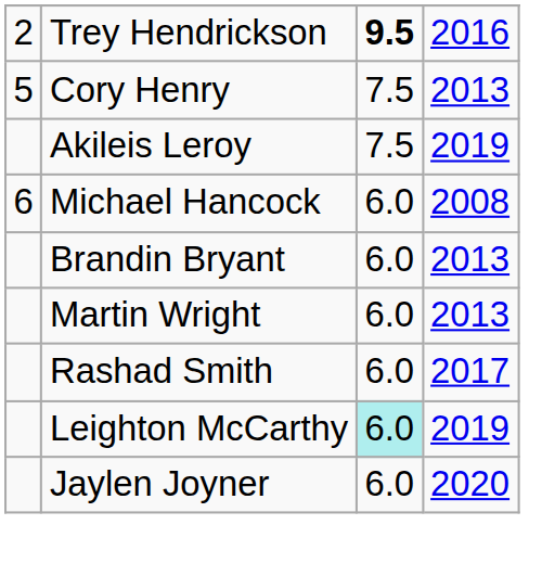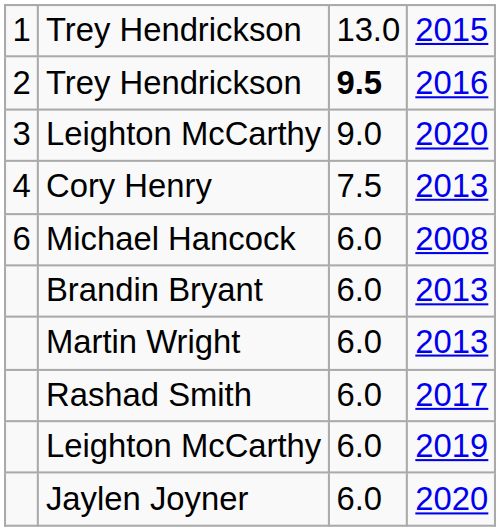 <table class="wikitable">
 <tr>
+</tr>
+<tr>
+<td>1</td>
+<td>Trey Hendrickson</td>
+<td>13.0</td>
+<td><a href='#'>2015</a></td>
 </tr>
 <tr>
 <td>2</td>
 <td>Trey Hendrickson</td>
 <td><strong>9.5</strong></td>
 <td><a href='#'>2016</a></td>
 </tr>
 <tr>
-<td>5</td>
+<td>3</td>
+<td>Leighton McCarthy</td>
+<td>9.0</td>
+<td><a href='#'>2020</a></td>
+</tr>
+<tr>
+<td>4</td>
 <td>Cory Henry</td>
 <td>7.5</td>
 <td><a href='#'>2013</a></td>
-</tr>
-<tr>
-<td></td>
-<td>Akileis Leroy</td>
-<td>7.5</td>
-<td><a href='#'>2019</a></td>
 </tr>
 <tr>
 <td>6</td>
 <td>Michael Hancock</td>
 <td>6.0</td>
 <td><a href='#'>2008</a></td>
 </tr>
 <tr>
 <td></td>
 <td>Brandin Bryant</td>
 <td>6.0</td>
 <td><a href='#'>2013</a></td>
 </tr>
 <tr>
 <td></td>
 <td>Martin Wright</td>
 <td>6.0</td>
 <td><a href='#'>2013</a></td>
 </tr>
 <tr>
 <td></td>
 <td>Rashad Smith</td>
 <td>6.0</td>
 <td><a href='#'>2017</a></td>
 </tr>
 <tr>
 <td></td>
 <td>Leighton McCarthy</td>
-<td style="background: paleturquoise;">6.0</td>
+<td>6.0</td>
 <td><a href='#'>2019</a></td>
 </tr>
 <tr>
 <td></td>
 <td>Jaylen Joyner</td>
 <td>6.0</td>
 <td><a href='#'>2020</a></td>
 </tr>
 </table>
